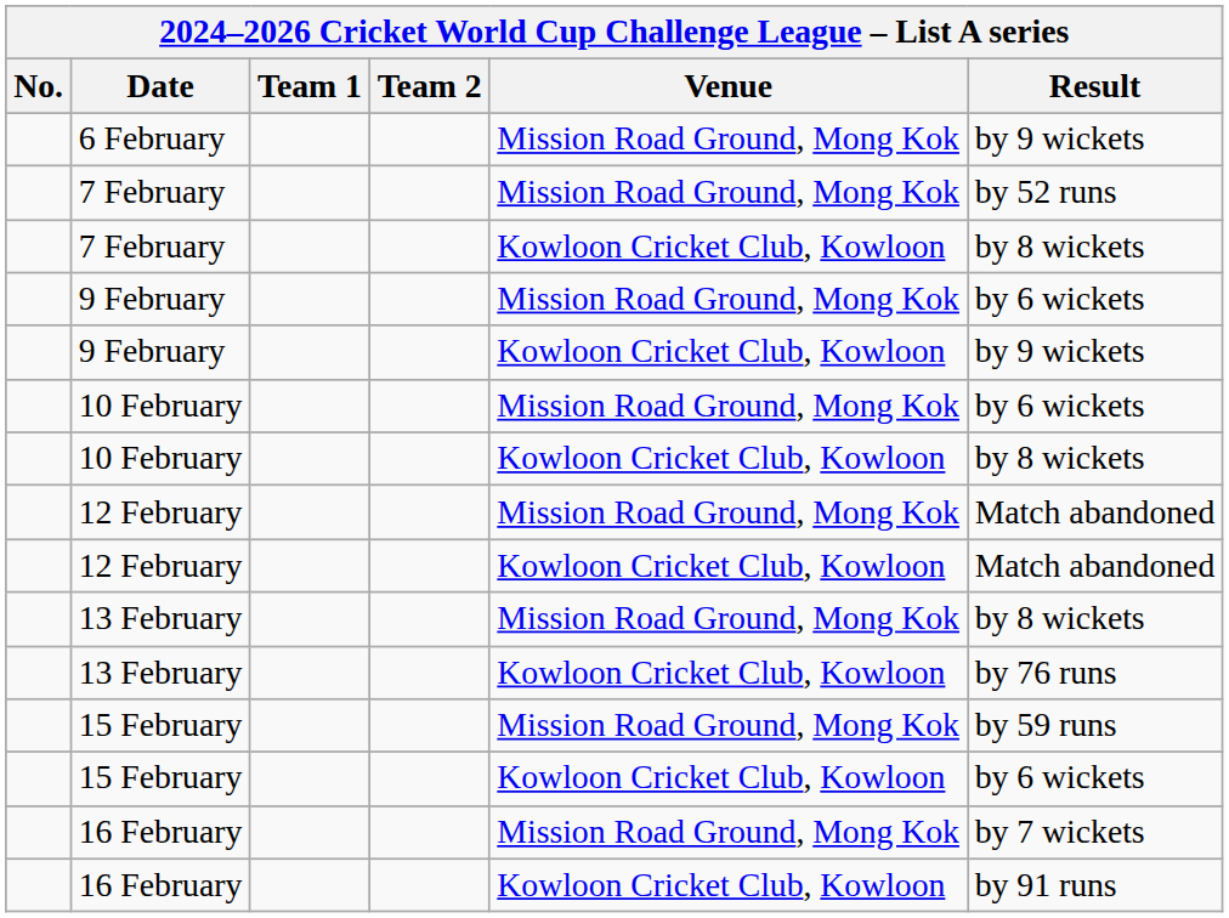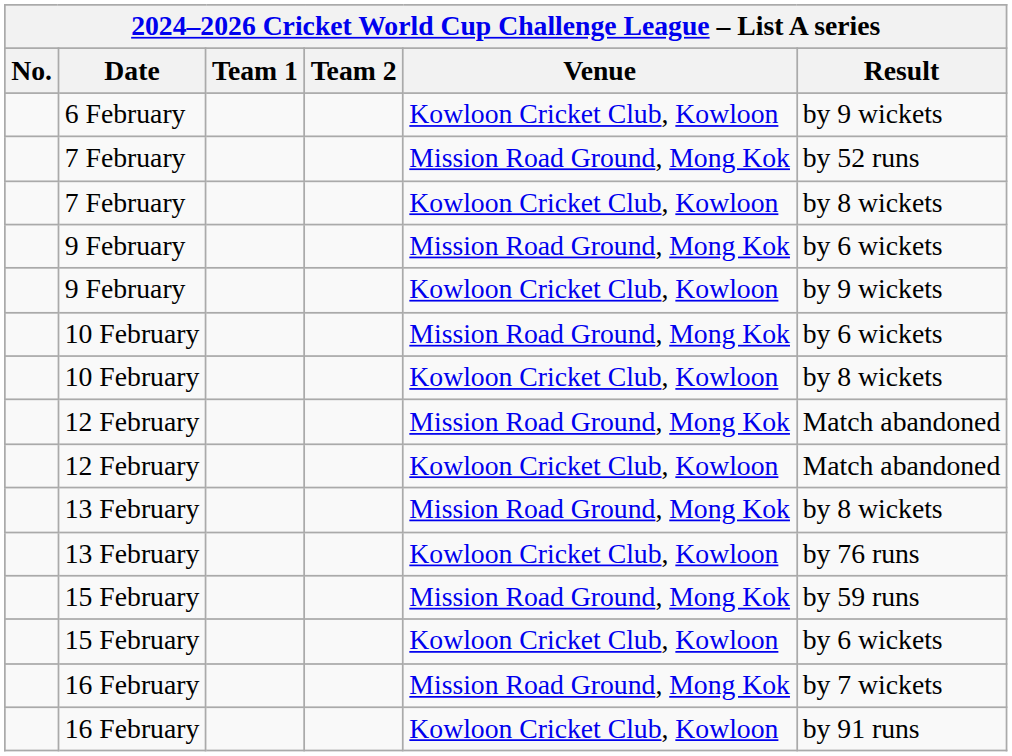 <table class="wikitable">
 <tr>
 <th colspan="7"><a href='#'>2024–2026 Cricket World Cup Challenge League</a> – List A series</th>
 </tr>
 <tr>
 <th>No.</th>
 <th>Date</th>
 <th>Team 1</th>
 <th>Team 2</th>
 <th>Venue</th>
 <th>Result</th>
 </tr>
 <tr>
 <td></td>
 <td>6 February</td>
 <td></td>
 <td></td>
-<td><a href='#'>Mission Road Ground</a>, <a href='#'>Mong Kok</a></td>
+<td><a href='#'>Kowloon Cricket Club</a>, <a href='#'>Kowloon</a></td>
 <td> by 9 wickets</td>
 </tr>
 <tr>
 <td></td>
 <td>7 February</td>
 <td></td>
 <td></td>
 <td><a href='#'>Mission Road Ground</a>, <a href='#'>Mong Kok</a></td>
 <td> by 52 runs</td>
 </tr>
 <tr>
 <td></td>
 <td>7 February</td>
 <td></td>
 <td></td>
 <td><a href='#'>Kowloon Cricket Club</a>, <a href='#'>Kowloon</a></td>
 <td> by 8 wickets</td>
 </tr>
 <tr>
 <td></td>
 <td>9 February</td>
 <td></td>
 <td></td>
 <td><a href='#'>Mission Road Ground</a>, <a href='#'>Mong Kok</a></td>
 <td> by 6 wickets</td>
 </tr>
 <tr>
 <td></td>
 <td>9 February</td>
 <td></td>
 <td></td>
 <td><a href='#'>Kowloon Cricket Club</a>, <a href='#'>Kowloon</a></td>
 <td> by 9 wickets</td>
 </tr>
 <tr>
 <td></td>
 <td>10 February</td>
 <td></td>
 <td></td>
 <td><a href='#'>Mission Road Ground</a>, <a href='#'>Mong Kok</a></td>
 <td> by 6 wickets</td>
 </tr>
 <tr>
 <td></td>
 <td>10 February</td>
 <td></td>
 <td></td>
 <td><a href='#'>Kowloon Cricket Club</a>, <a href='#'>Kowloon</a></td>
 <td> by 8 wickets</td>
 </tr>
 <tr>
 <td></td>
 <td>12 February</td>
 <td></td>
 <td></td>
 <td><a href='#'>Mission Road Ground</a>, <a href='#'>Mong Kok</a></td>
 <td>Match abandoned</td>
 </tr>
 <tr>
 <td></td>
 <td>12 February</td>
 <td></td>
 <td></td>
 <td><a href='#'>Kowloon Cricket Club</a>, <a href='#'>Kowloon</a></td>
 <td>Match abandoned</td>
 </tr>
 <tr>
 <td></td>
 <td>13 February</td>
 <td></td>
 <td></td>
 <td><a href='#'>Mission Road Ground</a>, <a href='#'>Mong Kok</a></td>
 <td> by 8 wickets</td>
 </tr>
 <tr>
 <td></td>
 <td>13 February</td>
 <td></td>
 <td></td>
 <td><a href='#'>Kowloon Cricket Club</a>, <a href='#'>Kowloon</a></td>
 <td> by 76 runs</td>
 </tr>
 <tr>
 <td></td>
 <td>15 February</td>
 <td></td>
 <td></td>
 <td><a href='#'>Mission Road Ground</a>, <a href='#'>Mong Kok</a></td>
 <td> by 59 runs</td>
 </tr>
 <tr>
 <td></td>
 <td>15 February</td>
 <td></td>
 <td></td>
 <td><a href='#'>Kowloon Cricket Club</a>, <a href='#'>Kowloon</a></td>
 <td> by 6 wickets</td>
 </tr>
 <tr>
 <td></td>
 <td>16 February</td>
 <td></td>
 <td></td>
 <td><a href='#'>Mission Road Ground</a>, <a href='#'>Mong Kok</a></td>
 <td> by 7 wickets</td>
 </tr>
 <tr>
 <td></td>
 <td>16 February</td>
 <td></td>
 <td></td>
 <td><a href='#'>Kowloon Cricket Club</a>, <a href='#'>Kowloon</a></td>
 <td> by 91 runs</td>
 </tr>
 </table>
